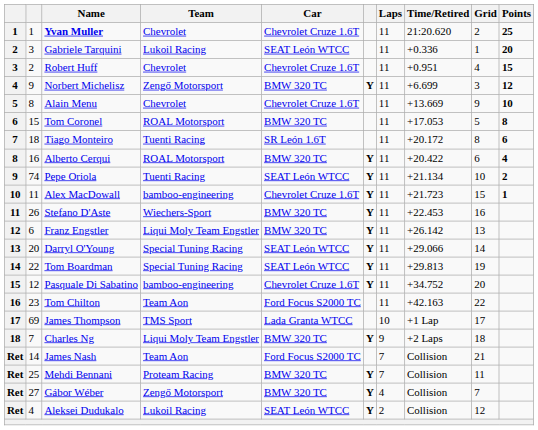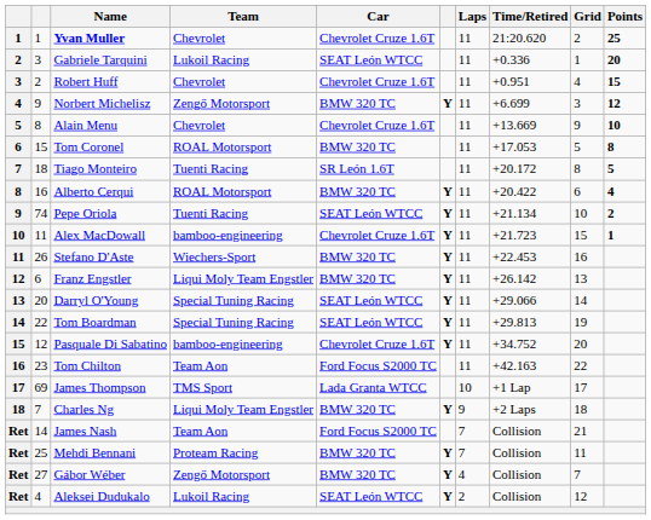 <table class="wikitable sortable" style="font-size: 95%;">
 <tr>
 <th></th>
 <th></th>
 <th>Name</th>
 <th>Team</th>
 <th>Car</th>
 <th></th>
 <th>Laps</th>
 <th>Time/Retired</th>
 <th>Grid</th>
 <th>Points</th>
 </tr>
 <tr>
 <th>1</th>
 <td>1</td>
 <td> <strong><a href='#'>Yvan Muller</a></strong></td>
 <td><a href='#'>Chevrolet</a></td>
 <td><a href='#'>Chevrolet Cruze 1.6T</a></td>
 <td></td>
 <td>11</td>
 <td>21:20.620</td>
 <td>2</td>
 <td><strong>25</strong></td>
 </tr>
 <tr>
 <th>2</th>
 <td>3</td>
 <td> <a href='#'>Gabriele Tarquini</a></td>
 <td><a href='#'>Lukoil Racing</a></td>
 <td><a href='#'>SEAT León WTCC</a></td>
 <td></td>
 <td>11</td>
 <td>+0.336</td>
 <td>1</td>
 <td><strong>20</strong></td>
 </tr>
 <tr>
 <th>3</th>
 <td>2</td>
 <td> <a href='#'>Robert Huff</a></td>
 <td><a href='#'>Chevrolet</a></td>
 <td><a href='#'>Chevrolet Cruze 1.6T</a></td>
 <td></td>
 <td>11</td>
 <td>+0.951</td>
 <td>4</td>
 <td><strong>15</strong></td>
 </tr>
 <tr>
 <th>4</th>
 <td>9</td>
 <td> <a href='#'>Norbert Michelisz</a></td>
 <td><a href='#'>Zengő Motorsport</a></td>
 <td><a href='#'>BMW 320 TC</a></td>
 <td align=center><strong><span>Y</span></strong></td>
 <td>11</td>
 <td>+6.699</td>
 <td>3</td>
 <td><strong>12</strong></td>
 </tr>
 <tr>
 <th>5</th>
 <td>8</td>
 <td> <a href='#'>Alain Menu</a></td>
 <td><a href='#'>Chevrolet</a></td>
 <td><a href='#'>Chevrolet Cruze 1.6T</a></td>
 <td></td>
 <td>11</td>
 <td>+13.669</td>
 <td>9</td>
 <td><strong>10</strong></td>
 </tr>
 <tr>
 <th>6</th>
 <td>15</td>
 <td> <a href='#'>Tom Coronel</a></td>
 <td><a href='#'>ROAL Motorsport</a></td>
 <td><a href='#'>BMW 320 TC</a></td>
 <td></td>
 <td>11</td>
 <td>+17.053</td>
 <td>5</td>
 <td><strong>8</strong></td>
 </tr>
 <tr>
 <th>7</th>
 <td>18</td>
 <td> <a href='#'>Tiago Monteiro</a></td>
 <td><a href='#'>Tuenti Racing</a></td>
 <td><a href='#'>SR León 1.6T</a></td>
 <td></td>
 <td>11</td>
 <td>+20.172</td>
 <td>8</td>
-<td><strong>6</strong></td>
+<td><strong>5</strong></td>
 </tr>
 <tr>
 <th>8</th>
 <td>16</td>
 <td> <a href='#'>Alberto Cerqui</a></td>
 <td><a href='#'>ROAL Motorsport</a></td>
 <td><a href='#'>BMW 320 TC</a></td>
 <td align=center><strong><span>Y</span></strong></td>
 <td>11</td>
 <td>+20.422</td>
 <td>6</td>
 <td><strong>4</strong></td>
 </tr>
 <tr>
 <th>9</th>
 <td>74</td>
 <td> <a href='#'>Pepe Oriola</a></td>
 <td><a href='#'>Tuenti Racing</a></td>
 <td><a href='#'>SEAT León WTCC</a></td>
 <td align=center><strong><span>Y</span></strong></td>
 <td>11</td>
 <td>+21.134</td>
 <td>10</td>
 <td><strong>2</strong></td>
 </tr>
 <tr>
 <th>10</th>
 <td>11</td>
 <td> <a href='#'>Alex MacDowall</a></td>
 <td><a href='#'>bamboo-engineering</a></td>
 <td><a href='#'>Chevrolet Cruze 1.6T</a></td>
 <td align=center><strong><span>Y</span></strong></td>
 <td>11</td>
 <td>+21.723</td>
 <td>15</td>
 <td><strong>1</strong></td>
 </tr>
 <tr>
 <th>11</th>
 <td>26</td>
 <td> <a href='#'>Stefano D'Aste</a></td>
 <td><a href='#'>Wiechers-Sport</a></td>
 <td><a href='#'>BMW 320 TC</a></td>
 <td align=center><strong><span>Y</span></strong></td>
 <td>11</td>
 <td>+22.453</td>
 <td>16</td>
 <td></td>
 </tr>
 <tr>
 <th>12</th>
 <td>6</td>
 <td> <a href='#'>Franz Engstler</a></td>
 <td><a href='#'>Liqui Moly Team Engstler</a></td>
 <td><a href='#'>BMW 320 TC</a></td>
 <td align=center><strong><span>Y</span></strong></td>
 <td>11</td>
 <td>+26.142</td>
 <td>13</td>
 <td></td>
 </tr>
 <tr>
 <th>13</th>
 <td>20</td>
 <td> <a href='#'>Darryl O'Young</a></td>
 <td><a href='#'>Special Tuning Racing</a></td>
 <td><a href='#'>SEAT León WTCC</a></td>
 <td align=center><strong><span>Y</span></strong></td>
 <td>11</td>
 <td>+29.066</td>
 <td>14</td>
 <td></td>
 </tr>
 <tr>
 <th>14</th>
 <td>22</td>
 <td> <a href='#'>Tom Boardman</a></td>
 <td><a href='#'>Special Tuning Racing</a></td>
 <td><a href='#'>SEAT León WTCC</a></td>
 <td align=center><strong><span>Y</span></strong></td>
 <td>11</td>
 <td>+29.813</td>
 <td>19</td>
 <td></td>
 </tr>
 <tr>
 <th>15</th>
 <td>12</td>
 <td> <a href='#'>Pasquale Di Sabatino</a></td>
 <td><a href='#'>bamboo-engineering</a></td>
 <td><a href='#'>Chevrolet Cruze 1.6T</a></td>
 <td align=center><strong><span>Y</span></strong></td>
 <td>11</td>
 <td>+34.752</td>
 <td>20</td>
 <td></td>
 </tr>
 <tr>
 <th>16</th>
 <td>23</td>
 <td> <a href='#'>Tom Chilton</a></td>
 <td><a href='#'>Team Aon</a></td>
 <td><a href='#'>Ford Focus S2000 TC</a></td>
 <td></td>
 <td>11</td>
 <td>+42.163</td>
 <td>22</td>
 <td></td>
 </tr>
 <tr>
 <th>17</th>
 <td>69</td>
 <td> <a href='#'>James Thompson</a></td>
 <td><a href='#'>TMS Sport</a></td>
 <td><a href='#'>Lada Granta WTCC</a></td>
 <td></td>
 <td>10</td>
 <td>+1 Lap</td>
 <td>17</td>
 <td></td>
 </tr>
 <tr>
 <th>18</th>
 <td>7</td>
 <td> <a href='#'>Charles Ng</a></td>
 <td><a href='#'>Liqui Moly Team Engstler</a></td>
 <td><a href='#'>BMW 320 TC</a></td>
 <td align=center><strong><span>Y</span></strong></td>
 <td>9</td>
 <td>+2 Laps</td>
 <td>18</td>
 <td></td>
 </tr>
 <tr>
 <th>Ret</th>
 <td>14</td>
 <td> <a href='#'>James Nash</a></td>
 <td><a href='#'>Team Aon</a></td>
 <td><a href='#'>Ford Focus S2000 TC</a></td>
 <td></td>
 <td>7</td>
 <td>Collision</td>
 <td>21</td>
 <td></td>
 </tr>
 <tr>
 <th>Ret</th>
 <td>25</td>
 <td> <a href='#'>Mehdi Bennani</a></td>
 <td><a href='#'>Proteam Racing</a></td>
 <td><a href='#'>BMW 320 TC</a></td>
 <td align=center><strong><span>Y</span></strong></td>
 <td>7</td>
 <td>Collision</td>
 <td>11</td>
 <td></td>
 </tr>
 <tr>
 <th>Ret</th>
 <td>27</td>
 <td> <a href='#'>Gábor Wéber</a></td>
 <td><a href='#'>Zengő Motorsport</a></td>
 <td><a href='#'>BMW 320 TC</a></td>
 <td align=center><strong><span>Y</span></strong></td>
 <td>4</td>
 <td>Collision</td>
 <td>7</td>
 <td></td>
 </tr>
 <tr>
 <th>Ret</th>
 <td>4</td>
 <td> <a href='#'>Aleksei Dudukalo</a></td>
 <td><a href='#'>Lukoil Racing</a></td>
 <td><a href='#'>SEAT León WTCC</a></td>
 <td align=center><strong><span>Y</span></strong></td>
 <td>2</td>
 <td>Collision</td>
 <td>12</td>
 <td></td>
 </tr>
 <tr>
 <th colspan=10></th>
 </tr>
 </table>
